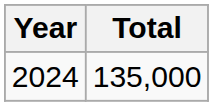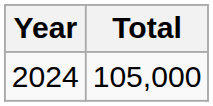 <table class="wikitable">
 <tr>
 <th>Year</th>
 <th>Total</th>
 </tr>
 <tr>
 <td>2024</td>
-<td>135,000</td>
+<td>105,000</td>
 </tr>
 </table>
